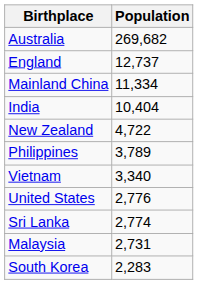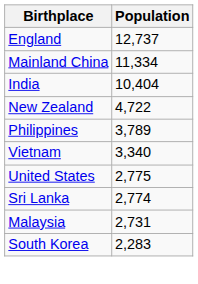 <table class="wikitable" style="float:right;">
 <tr>
 <th>Birthplace</th>
 <th>Population</th>
-</tr>
-<tr>
-<td><a href='#'>Australia</a></td>
-<td>269,682</td>
 </tr>
 <tr>
 <td><a href='#'>England</a></td>
 <td>12,737 </td>
 </tr>
 <tr>
 <td><a href='#'>Mainland China</a></td>
 <td>11,334 </td>
 </tr>
 <tr>
 <td><a href='#'>India</a></td>
 <td>10,404</td>
 </tr>
 <tr>
 <td><a href='#'>New Zealand</a></td>
 <td>4,722</td>
 </tr>
 <tr>
 <td><a href='#'>Philippines</a></td>
 <td>3,789</td>
 </tr>
 <tr>
 <td><a href='#'>Vietnam</a></td>
 <td>3,340</td>
 </tr>
 <tr>
 <td><a href='#'>United States</a></td>
-<td>2,776</td>
+<td>2,775</td>
 </tr>
 <tr>
 <td><a href='#'>Sri Lanka</a></td>
 <td>2,774</td>
 </tr>
 <tr>
 <td><a href='#'>Malaysia</a></td>
 <td>2,731</td>
 </tr>
 <tr>
 <td><a href='#'>South Korea</a></td>
 <td>2,283</td>
 </tr>
 </table>
